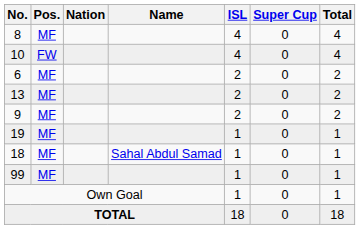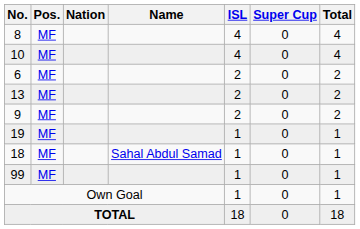 <table class="wikitable sortable" style="font-size: 95%; text-align: center;">
 <tr>
 <th>No.</th>
 <th>Pos.</th>
 <th>Nation</th>
 <th>Name</th>
 <th><a href='#'>ISL</a></th>
 <th><a href='#'>Super Cup</a></th>
 <th>Total</th>
 </tr>
 <tr>
 <td>8</td>
 <td><a href='#'>MF</a></td>
 <td></td>
 <td></td>
 <td>4</td>
 <td>0</td>
 <td>4</td>
 </tr>
 <tr bgcolor="#efefef">
 <td>10</td>
-<td><a href='#'>FW</a></td>
+<td><a href='#'>MF</a></td>
 <td></td>
 <td></td>
 <td>4</td>
 <td>0</td>
 <td>4</td>
 </tr>
 <tr>
 <td>6</td>
 <td><a href='#'>MF</a></td>
 <td></td>
 <td></td>
 <td>2</td>
 <td>0</td>
 <td>2</td>
 </tr>
 <tr bgcolor="#efefef">
 <td>13</td>
 <td><a href='#'>MF</a></td>
 <td></td>
 <td></td>
 <td>2</td>
 <td>0</td>
 <td>2</td>
 </tr>
 <tr>
 <td>9</td>
 <td><a href='#'>MF</a></td>
 <td></td>
 <td></td>
 <td>2</td>
 <td>0</td>
 <td>2</td>
 </tr>
 <tr bgcolor="#efefef">
 <td>19</td>
 <td><a href='#'>MF</a></td>
 <td></td>
 <td></td>
 <td>1</td>
 <td>0</td>
 <td>1</td>
 </tr>
 <tr>
 <td>18</td>
 <td><a href='#'>MF</a></td>
 <td></td>
 <td><a href='#'>Sahal Abdul Samad</a></td>
 <td>1</td>
 <td>0</td>
 <td>1</td>
 </tr>
 <tr bgcolor="#efefef">
 <td>99</td>
 <td><a href='#'>MF</a></td>
 <td></td>
 <td></td>
 <td>1</td>
 <td>0</td>
 <td>1</td>
 </tr>
 <tr>
 <td colspan=4>Own Goal</td>
 <td>1</td>
 <td>0</td>
 <td>1</td>
 </tr>
 <tr bgcolor="#efefef">
 <td colspan=4><strong>TOTAL</strong></td>
 <td>18</td>
 <td>0</td>
 <td>18</td>
 </tr>
 </table>
